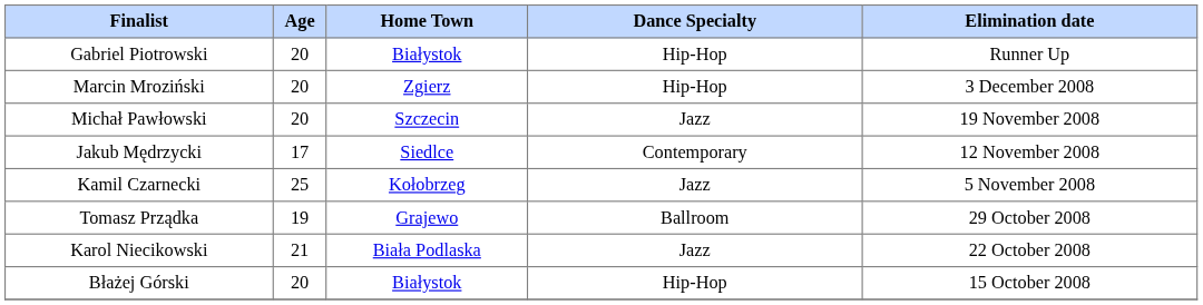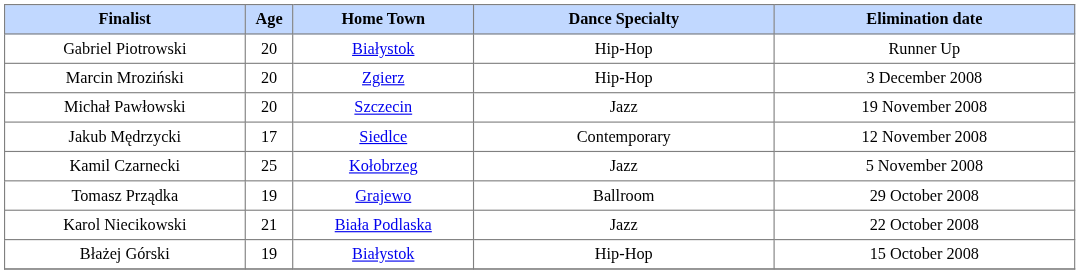 <table border="1" cellpadding="4" cellspacing="0" style="text-align:center; font-size:90%; border-collapse:collapse;" width=75%>
 <tr style="background:#C1D8FF;">
 <th width=20%>Finalist</th>
 <th width=4%; align=center>Age</th>
 <th width=15%>Home Town</th>
 <th width=25%>Dance Specialty</th>
 <th width=25%>Elimination date</th>
 </tr>
 <tr>
 <td>Gabriel Piotrowski</td>
 <td>20</td>
 <td><a href='#'>Białystok</a></td>
 <td>Hip-Hop</td>
 <td>Runner Up</td>
 </tr>
 <tr>
 <td>Marcin Mroziński</td>
 <td>20</td>
 <td><a href='#'>Zgierz</a></td>
 <td>Hip-Hop</td>
 <td>3 December 2008</td>
 </tr>
 <tr>
 <td>Michał Pawłowski</td>
 <td>20</td>
 <td><a href='#'>Szczecin</a></td>
 <td>Jazz</td>
 <td>19 November 2008</td>
 </tr>
 <tr>
 <td>Jakub Mędrzycki</td>
 <td>17</td>
 <td><a href='#'>Siedlce</a></td>
 <td>Contemporary</td>
 <td>12 November 2008</td>
 </tr>
 <tr>
 <td>Kamil Czarnecki</td>
 <td>25</td>
 <td><a href='#'>Kołobrzeg</a></td>
 <td>Jazz</td>
 <td>5 November 2008</td>
 </tr>
 <tr>
 <td>Tomasz Prządka</td>
 <td>19</td>
 <td><a href='#'>Grajewo</a></td>
 <td>Ballroom</td>
 <td>29 October 2008</td>
 </tr>
 <tr>
 <td>Karol Niecikowski</td>
 <td>21</td>
 <td><a href='#'>Biała Podlaska</a></td>
 <td>Jazz</td>
 <td>22 October 2008</td>
 </tr>
 <tr>
 <td>Błażej Górski</td>
-<td>20</td>
+<td>19</td>
 <td><a href='#'>Białystok</a></td>
 <td>Hip-Hop</td>
 <td>15 October 2008</td>
 </tr>
 <tr>
 </tr>
 </table>
